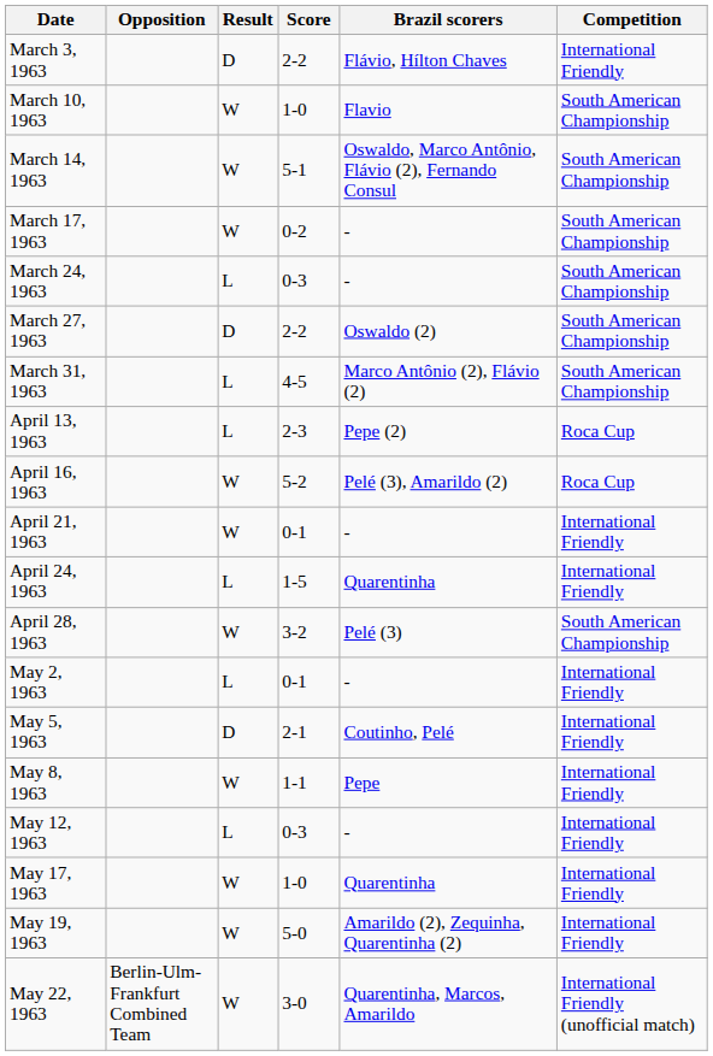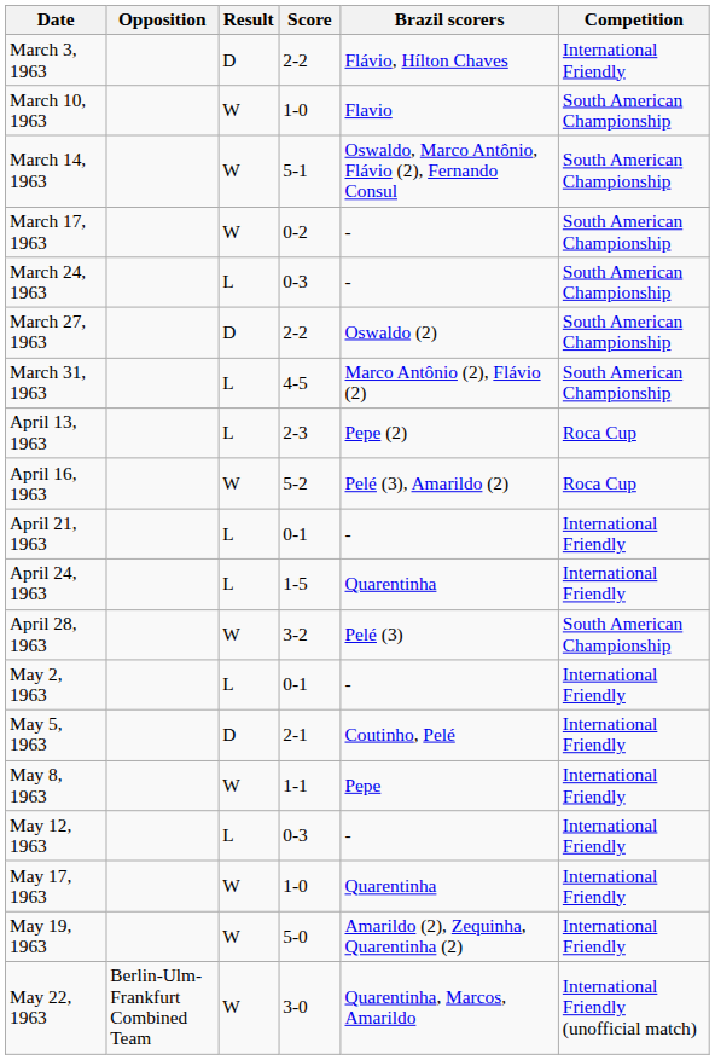 <table class="wikitable" style="text-align: left;">
 <tr>
 <th width=12%>Date</th>
 <th width=12%>Opposition</th>
 <th width=1%>Result</th>
 <th width=7%>Score</th>
 <th width=26%>Brazil scorers</th>
 <th width=18%>Competition</th>
 </tr>
 <tr>
 <td>March 3, 1963</td>
 <td></td>
 <td>D</td>
 <td>2-2</td>
 <td><a href='#'>Flávio</a>, <a href='#'>Hílton Chaves</a></td>
 <td><a href='#'>International Friendly</a></td>
 </tr>
 <tr>
 <td>March 10, 1963</td>
 <td></td>
 <td>W</td>
 <td>1-0</td>
 <td><a href='#'>Flavio</a></td>
 <td><a href='#'>South American Championship</a></td>
 </tr>
 <tr>
 <td>March 14, 1963</td>
 <td></td>
 <td>W</td>
 <td>5-1</td>
 <td><a href='#'>Oswaldo</a>, <a href='#'>Marco Antônio</a>, <a href='#'>Flávio</a> (2), <a href='#'>Fernando Consul</a></td>
 <td><a href='#'>South American Championship</a></td>
 </tr>
 <tr>
 <td>March 17, 1963</td>
 <td></td>
 <td>W</td>
 <td>0-2</td>
 <td>-</td>
 <td><a href='#'>South American Championship</a></td>
 </tr>
 <tr>
 <td>March 24, 1963</td>
 <td></td>
 <td>L</td>
 <td>0-3</td>
 <td>-</td>
 <td><a href='#'>South American Championship</a></td>
 </tr>
 <tr>
 <td>March 27, 1963</td>
 <td></td>
 <td>D</td>
 <td>2-2</td>
 <td><a href='#'>Oswaldo</a> (2)</td>
 <td><a href='#'>South American Championship</a></td>
 </tr>
 <tr>
 <td>March 31, 1963</td>
 <td></td>
 <td>L</td>
 <td>4-5</td>
 <td><a href='#'>Marco Antônio</a> (2), <a href='#'>Flávio</a> (2)</td>
 <td><a href='#'>South American Championship</a></td>
 </tr>
 <tr>
 <td>April 13, 1963</td>
 <td></td>
 <td>L</td>
 <td>2-3</td>
 <td><a href='#'>Pepe</a> (2)</td>
 <td><a href='#'>Roca Cup</a></td>
 </tr>
 <tr>
 <td>April 16, 1963</td>
 <td></td>
 <td>W</td>
 <td>5-2</td>
 <td><a href='#'>Pelé</a> (3), <a href='#'>Amarildo</a> (2)</td>
 <td><a href='#'>Roca Cup</a></td>
 </tr>
 <tr>
 <td>April 21, 1963</td>
 <td></td>
-<td>W</td>
+<td>L</td>
 <td>0-1</td>
 <td>-</td>
 <td><a href='#'>International Friendly</a></td>
 </tr>
 <tr>
 <td>April 24, 1963</td>
 <td></td>
 <td>L</td>
 <td>1-5</td>
 <td><a href='#'>Quarentinha</a></td>
 <td><a href='#'>International Friendly</a></td>
 </tr>
 <tr>
 <td>April 28, 1963</td>
 <td></td>
 <td>W</td>
 <td>3-2</td>
 <td><a href='#'>Pelé</a> (3)</td>
 <td><a href='#'>South American Championship</a></td>
 </tr>
 <tr>
 <td>May 2, 1963</td>
 <td></td>
 <td>L</td>
 <td>0-1</td>
 <td>-</td>
 <td><a href='#'>International Friendly</a></td>
 </tr>
 <tr>
 <td>May 5, 1963</td>
 <td></td>
 <td>D</td>
 <td>2-1</td>
 <td><a href='#'>Coutinho</a>, <a href='#'>Pelé</a></td>
 <td><a href='#'>International Friendly</a></td>
 </tr>
 <tr>
 <td>May 8, 1963</td>
 <td></td>
 <td>W</td>
 <td>1-1</td>
 <td><a href='#'>Pepe</a></td>
 <td><a href='#'>International Friendly</a></td>
 </tr>
 <tr>
 <td>May 12, 1963</td>
 <td></td>
 <td>L</td>
 <td>0-3</td>
 <td>-</td>
 <td><a href='#'>International Friendly</a></td>
 </tr>
 <tr>
 <td>May 17, 1963</td>
 <td></td>
 <td>W</td>
 <td>1-0</td>
 <td><a href='#'>Quarentinha</a></td>
 <td><a href='#'>International Friendly</a></td>
 </tr>
 <tr>
 <td>May 19, 1963</td>
 <td></td>
 <td>W</td>
 <td>5-0</td>
 <td><a href='#'>Amarildo</a> (2), <a href='#'>Zequinha</a>, <a href='#'>Quarentinha</a> (2)</td>
 <td><a href='#'>International Friendly</a></td>
 </tr>
 <tr>
 <td>May 22, 1963</td>
 <td> Berlin-Ulm-Frankfurt Combined Team</td>
 <td>W</td>
 <td>3-0</td>
 <td><a href='#'>Quarentinha</a>, <a href='#'>Marcos</a>, <a href='#'>Amarildo</a></td>
 <td><a href='#'>International Friendly</a> (unofficial match)</td>
 </tr>
 </table>
